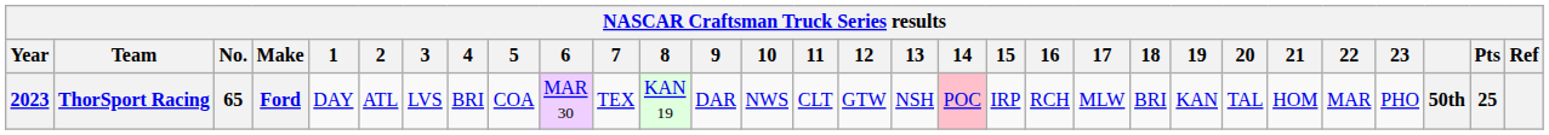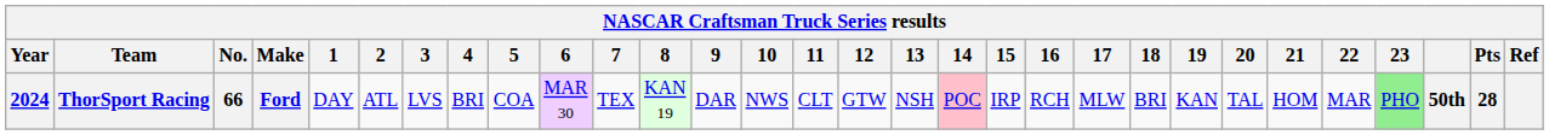 <table class="wikitable" style="text-align:center; font-size:75%">
 <tr>
 <th colspan=30><a href='#'>NASCAR Craftsman Truck Series</a> results</th>
 </tr>
 <tr>
 <th>Year</th>
 <th>Team</th>
 <th>No.</th>
 <th>Make</th>
 <th>1</th>
 <th>2</th>
 <th>3</th>
 <th>4</th>
 <th>5</th>
 <th>6</th>
 <th>7</th>
 <th>8</th>
 <th>9</th>
 <th>10</th>
 <th>11</th>
 <th>12</th>
 <th>13</th>
 <th>14</th>
 <th>15</th>
 <th>16</th>
 <th>17</th>
 <th>18</th>
 <th>19</th>
 <th>20</th>
 <th>21</th>
 <th>22</th>
 <th>23</th>
 <th></th>
 <th>Pts</th>
 <th>Ref</th>
 </tr>
 <tr>
-<th><a href='#'>2023</a></th>
+<th><a href='#'>2024</a></th>
 <th><a href='#'>ThorSport Racing</a></th>
-<th>65</th>
+<th>66</th>
 <th><a href='#'>Ford</a></th>
 <td><a href='#'>DAY</a></td>
 <td><a href='#'>ATL</a></td>
 <td><a href='#'>LVS</a></td>
 <td><a href='#'>BRI</a></td>
 <td><a href='#'>COA</a></td>
 <td style="background:#EFCFFF;"><a href='#'>MAR</a><br><small>30</small></td>
 <td><a href='#'>TEX</a></td>
 <td style="background:#DFFFDF;"><a href='#'>KAN</a><br><small>19</small></td>
 <td><a href='#'>DAR</a></td>
 <td><a href='#'>NWS</a></td>
 <td><a href='#'>CLT</a></td>
 <td><a href='#'>GTW</a></td>
 <td><a href='#'>NSH</a></td>
 <td style="background: pink;"><a href='#'>POC</a></td>
 <td><a href='#'>IRP</a></td>
 <td><a href='#'>RCH</a></td>
 <td><a href='#'>MLW</a></td>
 <td><a href='#'>BRI</a></td>
 <td><a href='#'>KAN</a></td>
 <td><a href='#'>TAL</a></td>
 <td><a href='#'>HOM</a></td>
 <td><a href='#'>MAR</a></td>
-<td><a href='#'>PHO</a></td>
+<td style="background: lightgreen;"><a href='#'>PHO</a></td>
 <th>50th</th>
-<th>25</th>
+<th>28</th>
 <th></th>
 </tr>
 </table>
